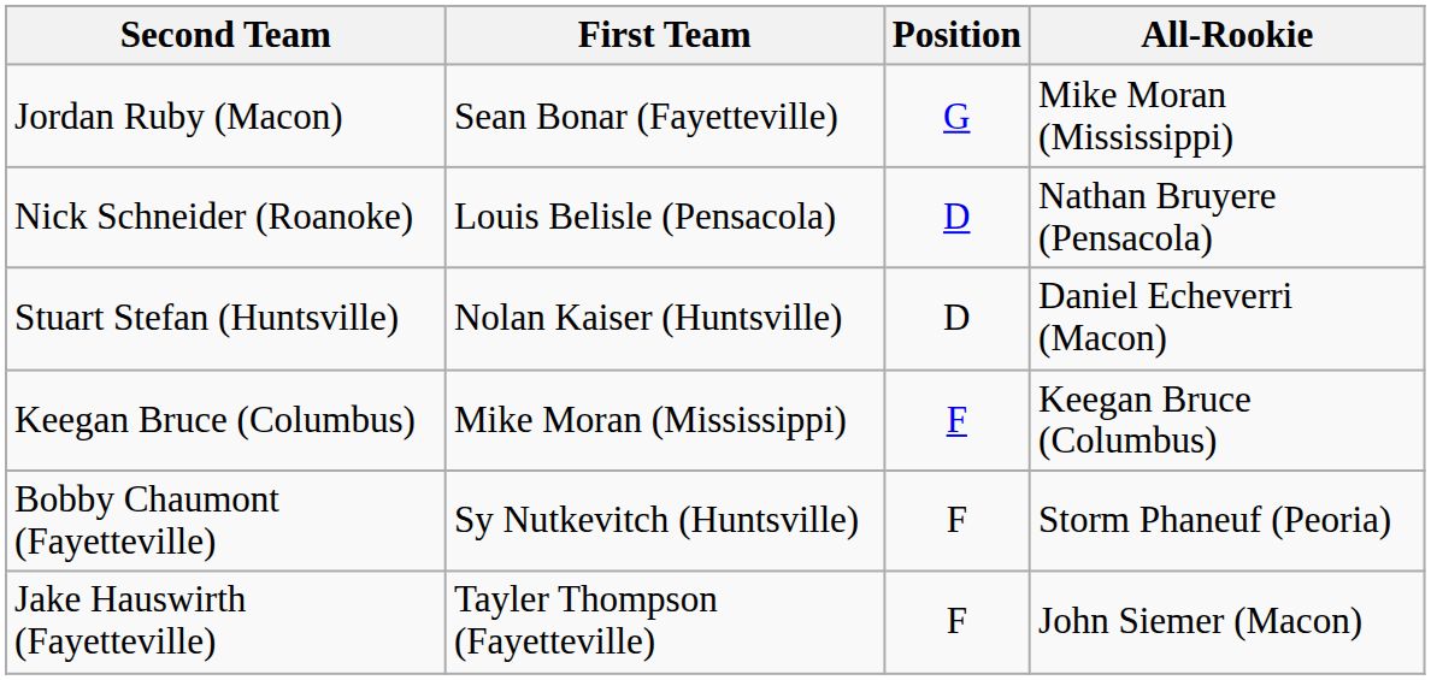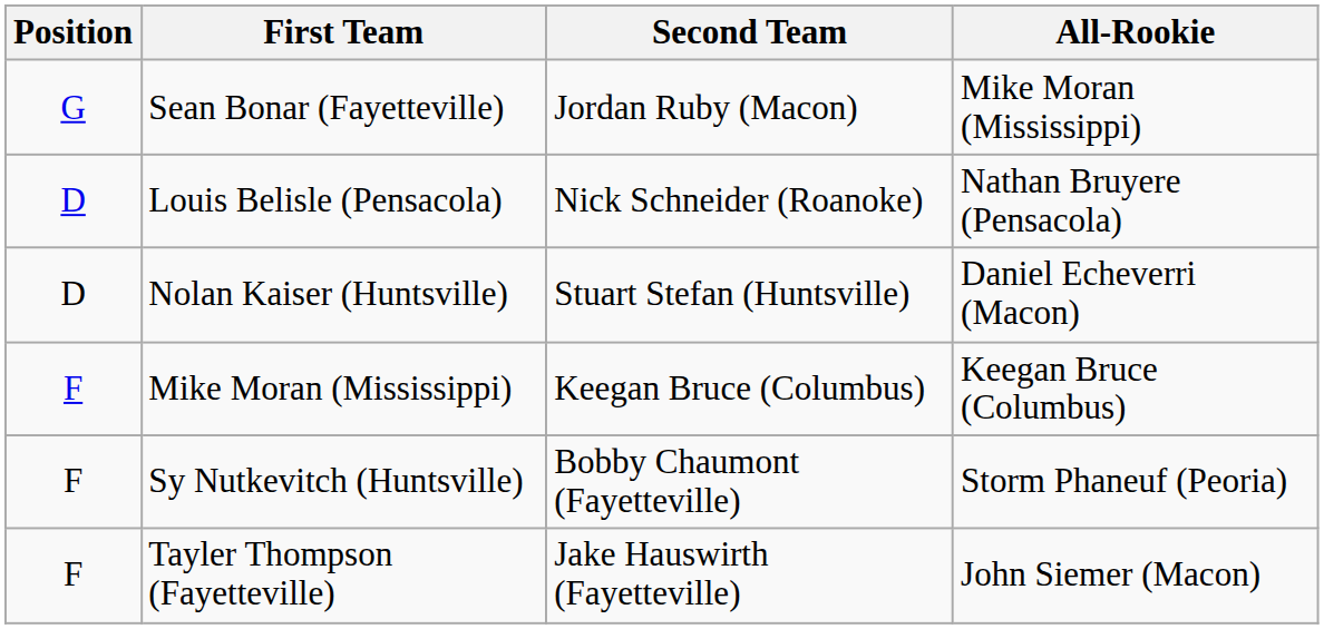 <table class="wikitable">
 <tr>
+<th>Position</th>
+<th>First Team</th>
 <th>Second Team</th>
-<th>First Team</th>
-<th>Position</th>
 <th>All-Rookie</th>
 </tr>
 <tr>
+<td align=center><a href='#'>G</a></td>
+<td>Sean Bonar (Fayetteville)</td>
 <td>Jordan Ruby (Macon)</td>
-<td>Sean Bonar (Fayetteville)</td>
-<td align=center><a href='#'>G</a></td>
 <td>Mike Moran (Mississippi)</td>
 </tr>
 <tr>
+<td align=center><a href='#'>D</a></td>
+<td>Louis Belisle (Pensacola)</td>
 <td>Nick Schneider (Roanoke)</td>
-<td>Louis Belisle (Pensacola)</td>
-<td align=center><a href='#'>D</a></td>
 <td>Nathan Bruyere (Pensacola)</td>
 </tr>
 <tr>
+<td align=center>D</td>
+<td>Nolan Kaiser (Huntsville)</td>
 <td>Stuart Stefan (Huntsville)</td>
-<td>Nolan Kaiser (Huntsville)</td>
-<td align=center>D</td>
 <td>Daniel Echeverri (Macon)</td>
 </tr>
 <tr>
+<td align=center><a href='#'>F</a></td>
+<td>Mike Moran (Mississippi)</td>
 <td>Keegan Bruce (Columbus)</td>
-<td>Mike Moran (Mississippi)</td>
-<td align=center><a href='#'>F</a></td>
 <td>Keegan Bruce (Columbus)</td>
 </tr>
 <tr>
+<td align=center>F</td>
+<td>Sy Nutkevitch (Huntsville)</td>
 <td>Bobby Chaumont (Fayetteville)</td>
-<td>Sy Nutkevitch (Huntsville)</td>
-<td align=center>F</td>
 <td>Storm Phaneuf (Peoria)</td>
 </tr>
 <tr>
+<td align=center>F</td>
+<td>Tayler Thompson (Fayetteville)</td>
 <td>Jake Hauswirth (Fayetteville)</td>
-<td>Tayler Thompson (Fayetteville)</td>
-<td align=center>F</td>
 <td>John Siemer (Macon)</td>
 </tr>
 </table>
